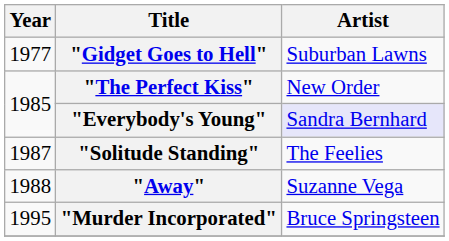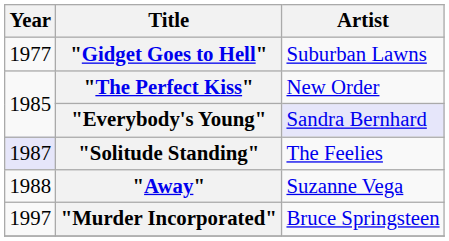 <table class="wikitable plainrowheaders">
 <tr>
 <th>Year</th>
 <th>Title</th>
 <th>Artist</th>
 </tr>
 <tr>
 <td>1977</td>
 <th scope="row">"<a href='#'>Gidget Goes to Hell</a>"</th>
 <td><a href='#'>Suburban Lawns</a></td>
 </tr>
 <tr>
 <td rowspan=2>1985</td>
 <th scope="row">"<a href='#'>The Perfect Kiss</a>"</th>
 <td><a href='#'>New Order</a></td>
 </tr>
 <tr>
 <th scope="row">"Everybody's Young"</th>
 <td style="background: lavender;"><a href='#'>Sandra Bernhard</a></td>
 </tr>
 <tr>
-<td>1987</td>
+<td style="background: lavender;">1987</td>
 <th scope="row">"Solitude Standing"</th>
 <td><a href='#'>The Feelies</a></td>
 </tr>
 <tr>
 <td>1988</td>
 <th scope="row">"<a href='#'>Away</a>"</th>
 <td><a href='#'>Suzanne Vega</a></td>
 </tr>
 <tr>
-<td>1995</td>
+<td>1997</td>
 <th scope="row">"Murder Incorporated"</th>
 <td><a href='#'>Bruce Springsteen</a></td>
 </tr>
 <tr>
 </tr>
 </table>
